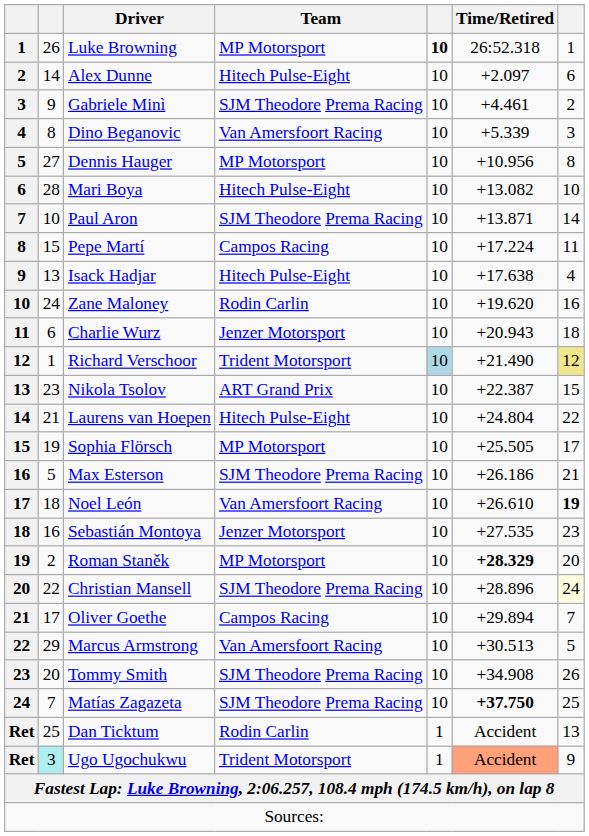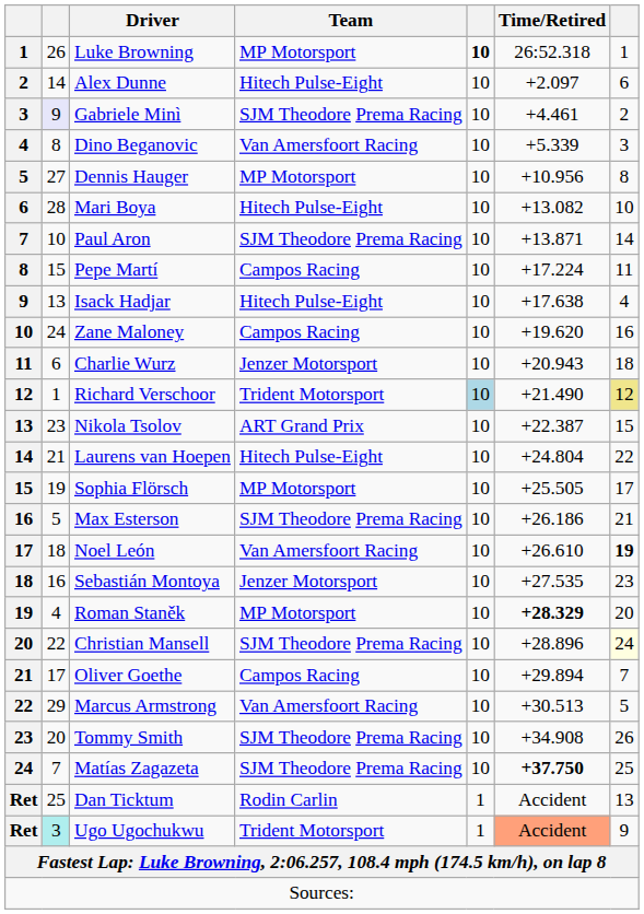 <table class="wikitable" style="font-size:90%;">
 <tr>
 <th scope="col"></th>
 <th scope="col"></th>
 <th scope="col">Driver</th>
 <th scope="col">Team</th>
 <th scope="col"></th>
 <th scope="col">Time/Retired</th>
 <th scope="col"></th>
 </tr>
 <tr>
 <th scope="row">1</th>
 <td align="center">26</td>
 <td> <a href='#'>Luke Browning</a></td>
 <td><a href='#'>MP Motorsport</a></td>
 <td align="center"><strong>10</strong></td>
 <td align="center">26:52.318</td>
 <td align="center">1</td>
 </tr>
 <tr>
 <th scope="row">2</th>
 <td align="center">14</td>
 <td> <a href='#'>Alex Dunne</a></td>
 <td><a href='#'>Hitech Pulse-Eight</a></td>
 <td align="center">10</td>
 <td align="center">+2.097</td>
 <td align="center">6</td>
 </tr>
 <tr>
 <th scope="row">3</th>
-<td align="center">9</td>
+<td align="center" style="background: lavender;">9</td>
 <td> <a href='#'>Gabriele Minì</a></td>
 <td><a href='#'>SJM Theodore</a> <a href='#'>Prema Racing</a></td>
 <td align="center">10</td>
 <td align="center">+4.461</td>
 <td align="center">2</td>
 </tr>
 <tr>
 <th scope="row">4</th>
 <td align="center">8</td>
 <td> <a href='#'>Dino Beganovic</a></td>
 <td><a href='#'>Van Amersfoort Racing</a></td>
 <td align="center">10</td>
 <td align="center">+5.339</td>
 <td align="center">3</td>
 </tr>
 <tr>
 <th scope="row">5</th>
 <td align="center">27</td>
 <td> <a href='#'>Dennis Hauger</a></td>
 <td><a href='#'>MP Motorsport</a></td>
 <td align="center">10</td>
 <td align="center">+10.956</td>
 <td align="center">8</td>
 </tr>
 <tr>
 <th scope="row">6</th>
 <td align="center">28</td>
 <td> <a href='#'>Mari Boya</a></td>
 <td><a href='#'>Hitech Pulse-Eight</a></td>
 <td align="center">10</td>
 <td align="center">+13.082</td>
 <td align="center">10</td>
 </tr>
 <tr>
 <th scope="row">7</th>
 <td align="center">10</td>
 <td> <a href='#'>Paul Aron</a></td>
 <td><a href='#'>SJM Theodore</a> <a href='#'>Prema Racing</a></td>
 <td align="center">10</td>
 <td align="center">+13.871</td>
 <td align="center">14</td>
 </tr>
 <tr>
 <th scope="row">8</th>
 <td align="center">15</td>
 <td> <a href='#'>Pepe Martí</a></td>
 <td><a href='#'>Campos Racing</a></td>
 <td align="center">10</td>
 <td align="center">+17.224</td>
 <td align="center">11</td>
 </tr>
 <tr>
 <th scope="row">9</th>
 <td align="center">13</td>
 <td> <a href='#'>Isack Hadjar</a></td>
 <td><a href='#'>Hitech Pulse-Eight</a></td>
 <td align="center">10</td>
 <td align="center">+17.638</td>
 <td align="center">4</td>
 </tr>
 <tr>
 <th scope="row">10</th>
 <td align="center">24</td>
 <td> <a href='#'>Zane Maloney</a></td>
-<td><a href='#'>Rodin Carlin</a></td>
+<td><a href='#'>Campos Racing</a></td>
 <td align="center">10</td>
 <td align="center">+19.620</td>
 <td align="center">16</td>
 </tr>
 <tr>
 <th scope="row">11</th>
 <td align="center">6</td>
 <td> <a href='#'>Charlie Wurz</a></td>
 <td><a href='#'>Jenzer Motorsport</a></td>
 <td align="center">10</td>
 <td align="center">+20.943</td>
 <td align="center">18</td>
 </tr>
 <tr>
 <th scope="row">12</th>
 <td align="center">1</td>
 <td> <a href='#'>Richard Verschoor</a></td>
 <td><a href='#'>Trident Motorsport</a></td>
 <td align="center" style="background: lightblue;">10</td>
 <td align="center">+21.490</td>
 <td align="center" style="background: khaki;">12</td>
 </tr>
 <tr>
 <th scope="row">13</th>
 <td align="center">23</td>
 <td> <a href='#'>Nikola Tsolov</a></td>
 <td><a href='#'>ART Grand Prix</a></td>
 <td align="center">10</td>
 <td align="center">+22.387</td>
 <td align="center">15</td>
 </tr>
 <tr>
 <th scope="row">14</th>
 <td align="center">21</td>
 <td> <a href='#'>Laurens van Hoepen</a></td>
 <td><a href='#'>Hitech Pulse-Eight</a></td>
 <td align="center">10</td>
 <td align="center">+24.804</td>
 <td align="center">22</td>
 </tr>
 <tr>
 <th scope="row">15</th>
 <td align="center">19</td>
 <td> <a href='#'>Sophia Flörsch</a></td>
 <td><a href='#'>MP Motorsport</a></td>
 <td align="center">10</td>
 <td align="center">+25.505</td>
 <td align="center">17</td>
 </tr>
 <tr>
 <th scope="row">16</th>
 <td align="center">5</td>
 <td> <a href='#'>Max Esterson</a></td>
 <td><a href='#'>SJM Theodore</a> <a href='#'>Prema Racing</a></td>
 <td align="center">10</td>
 <td align="center">+26.186</td>
 <td align="center">21</td>
 </tr>
 <tr>
 <th scope="row">17</th>
 <td align="center">18</td>
 <td> <a href='#'>Noel León</a></td>
 <td><a href='#'>Van Amersfoort Racing</a></td>
 <td align="center">10</td>
 <td align="center">+26.610</td>
 <td align="center"><strong>19</strong></td>
 </tr>
 <tr>
 <th scope="row">18</th>
 <td align="center">16</td>
 <td> <a href='#'>Sebastián Montoya</a></td>
 <td><a href='#'>Jenzer Motorsport</a></td>
 <td align="center">10</td>
 <td align="center">+27.535</td>
 <td align="center">23</td>
 </tr>
 <tr>
 <th scope="row">19</th>
-<td align="center">2</td>
+<td align="center">4</td>
 <td> <a href='#'>Roman Staněk</a></td>
 <td><a href='#'>MP Motorsport</a></td>
 <td align="center">10</td>
 <td align="center"><strong>+28.329</strong></td>
 <td align="center">20</td>
 </tr>
 <tr>
 <th scope="row">20</th>
 <td align="center">22</td>
 <td> <a href='#'>Christian Mansell</a></td>
 <td><a href='#'>SJM Theodore</a> <a href='#'>Prema Racing</a></td>
 <td align="center">10</td>
 <td align="center">+28.896</td>
 <td align="center" style="background: lightyellow;">24</td>
 </tr>
 <tr>
 <th scope="row">21</th>
 <td align="center">17</td>
 <td> <a href='#'>Oliver Goethe</a></td>
 <td><a href='#'>Campos Racing</a></td>
 <td align="center">10</td>
 <td align="center">+29.894</td>
 <td align="center">7</td>
 </tr>
 <tr>
 <th scope="row">22</th>
 <td align="center">29</td>
 <td> <a href='#'>Marcus Armstrong</a></td>
 <td><a href='#'>Van Amersfoort Racing</a></td>
 <td align="center">10</td>
 <td align="center">+30.513</td>
 <td align="center">5</td>
 </tr>
 <tr>
 <th scope="row">23</th>
 <td align="center">20</td>
 <td> <a href='#'>Tommy Smith</a></td>
 <td><a href='#'>SJM Theodore</a> <a href='#'>Prema Racing</a></td>
 <td align="center">10</td>
 <td align="center">+34.908</td>
 <td align="center">26</td>
 </tr>
 <tr>
 <th scope="row">24</th>
 <td align="center">7</td>
 <td> <a href='#'>Matías Zagazeta</a></td>
 <td><a href='#'>SJM Theodore</a> <a href='#'>Prema Racing</a></td>
 <td align="center">10</td>
 <td align="center"><strong>+37.750</strong></td>
 <td align="center">25</td>
 </tr>
 <tr>
 <th scope="row">Ret</th>
 <td align="center">25</td>
 <td> <a href='#'>Dan Ticktum</a></td>
 <td><a href='#'>Rodin Carlin</a></td>
 <td align="center">1</td>
 <td align="center">Accident</td>
 <td align="center">13</td>
 </tr>
 <tr>
 <th scope="row">Ret</th>
 <td align="center" style="background: paleturquoise;">3</td>
 <td> <a href='#'>Ugo Ugochukwu</a></td>
 <td><a href='#'>Trident Motorsport</a></td>
 <td align="center">1</td>
 <td align="center" style="background: lightsalmon;">Accident</td>
 <td align="center">9</td>
 </tr>
 <tr>
 <th colspan="7"><strong><em>Fastest Lap: <a href='#'>Luke Browning</a>, 2:06.257, 108.4 mph (174.5 km/h), on lap 8</em></strong></th>
 </tr>
 <tr>
 <td colspan="7" align="center">Sources: </td>
 </tr>
 </table>
